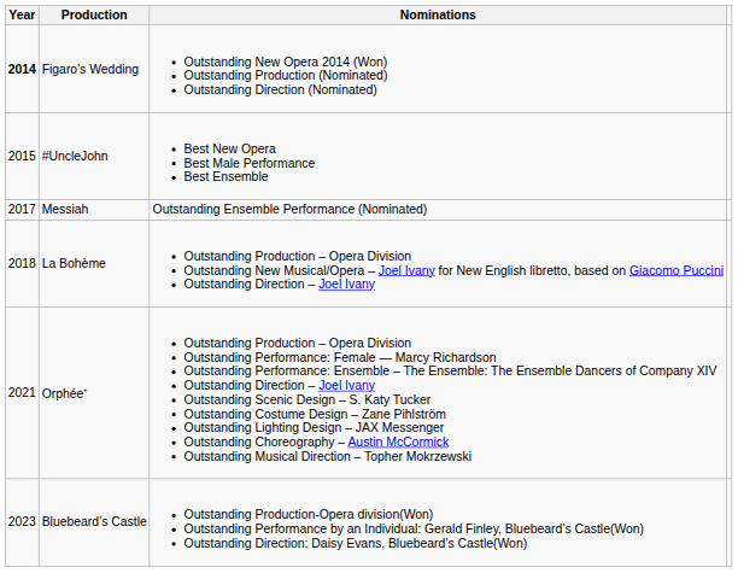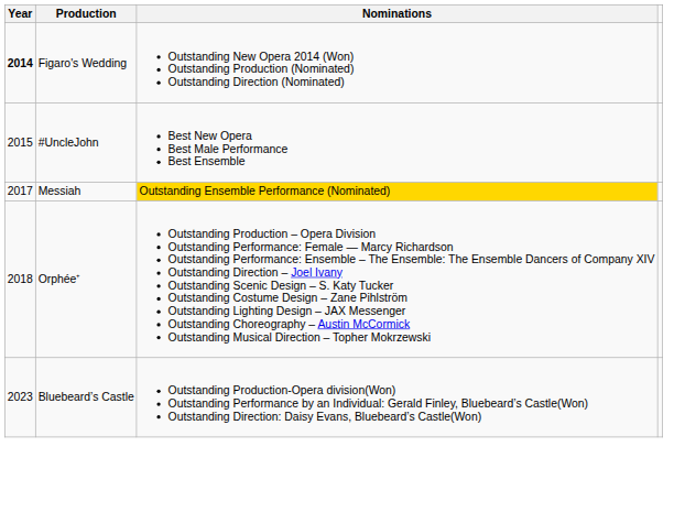 <table class="wikitable mw-collapsible mw-collapsed">
 <tr>
 <th>Year</th>
 <th>Production</th>
 <th>Nominations</th>
 </tr>
 <tr>
 <td><strong>2014</strong></td>
 <td>Figaro's Wedding </td>
 <td><br><ul><li>Outstanding New Opera 2014 (Won)</li><li>Outstanding Production (Nominated)</li><li>Outstanding Direction (Nominated)</li></ul></td>
 <td></td>
 </tr>
 <tr>
 <td>2015</td>
 <td>#UncleJohn</td>
 <td><br><ul><li>Best New Opera</li><li>Best Male Performance</li><li>Best Ensemble</li></ul></td>
 <td></td>
 </tr>
 <tr>
 <td>2017</td>
 <td>Messiah</td>
-<td>Outstanding Ensemble Performance (Nominated)</td>
+<td style="background: gold;">Outstanding Ensemble Performance (Nominated)</td>
 <td></td>
 </tr>
 <tr>
 <td>2018</td>
-<td>La Bohème</td>
-<td><br><ul><li>Outstanding Production – Opera Division</li><li>Outstanding New Musical/Opera – <a href='#'>Joel Ivany</a> for New English libretto, based on <a href='#'>Giacomo Puccini</a></li><li>Outstanding Direction – <a href='#'>Joel Ivany</a></li></ul></td>
-<td></td>
-</tr>
-<tr>
-<td>2021</td>
 <td>Orphée⁺</td>
 <td><br><ul><li>Outstanding Production – Opera Division</li><li>Outstanding Performance: Female — Marcy Richardson</li><li>Outstanding Performance: Ensemble – The Ensemble: The Ensemble Dancers of Company XIV</li><li>Outstanding Direction – <a href='#'>Joel Ivany</a></li><li>Outstanding Scenic Design – S. Katy Tucker</li><li>Outstanding Costume Design – Zane Pihlström</li><li>Outstanding Lighting Design – JAX Messenger</li><li>Outstanding Choreography – <a href='#'>Austin McCormick</a></li><li>Outstanding Musical Direction – Topher Mokrzewski</li></ul></td>
 <td></td>
 </tr>
 <tr>
 <td>2023</td>
 <td>Bluebeard’s Castle</td>
 <td><br><ul><li>Outstanding Production-Opera division(Won)</li><li>Outstanding Performance by an Individual: Gerald Finley, Bluebeard’s Castle(Won)</li><li>Outstanding Direction: Daisy Evans, Bluebeard’s Castle(Won)</li></ul></td>
 </tr>
 </table>
